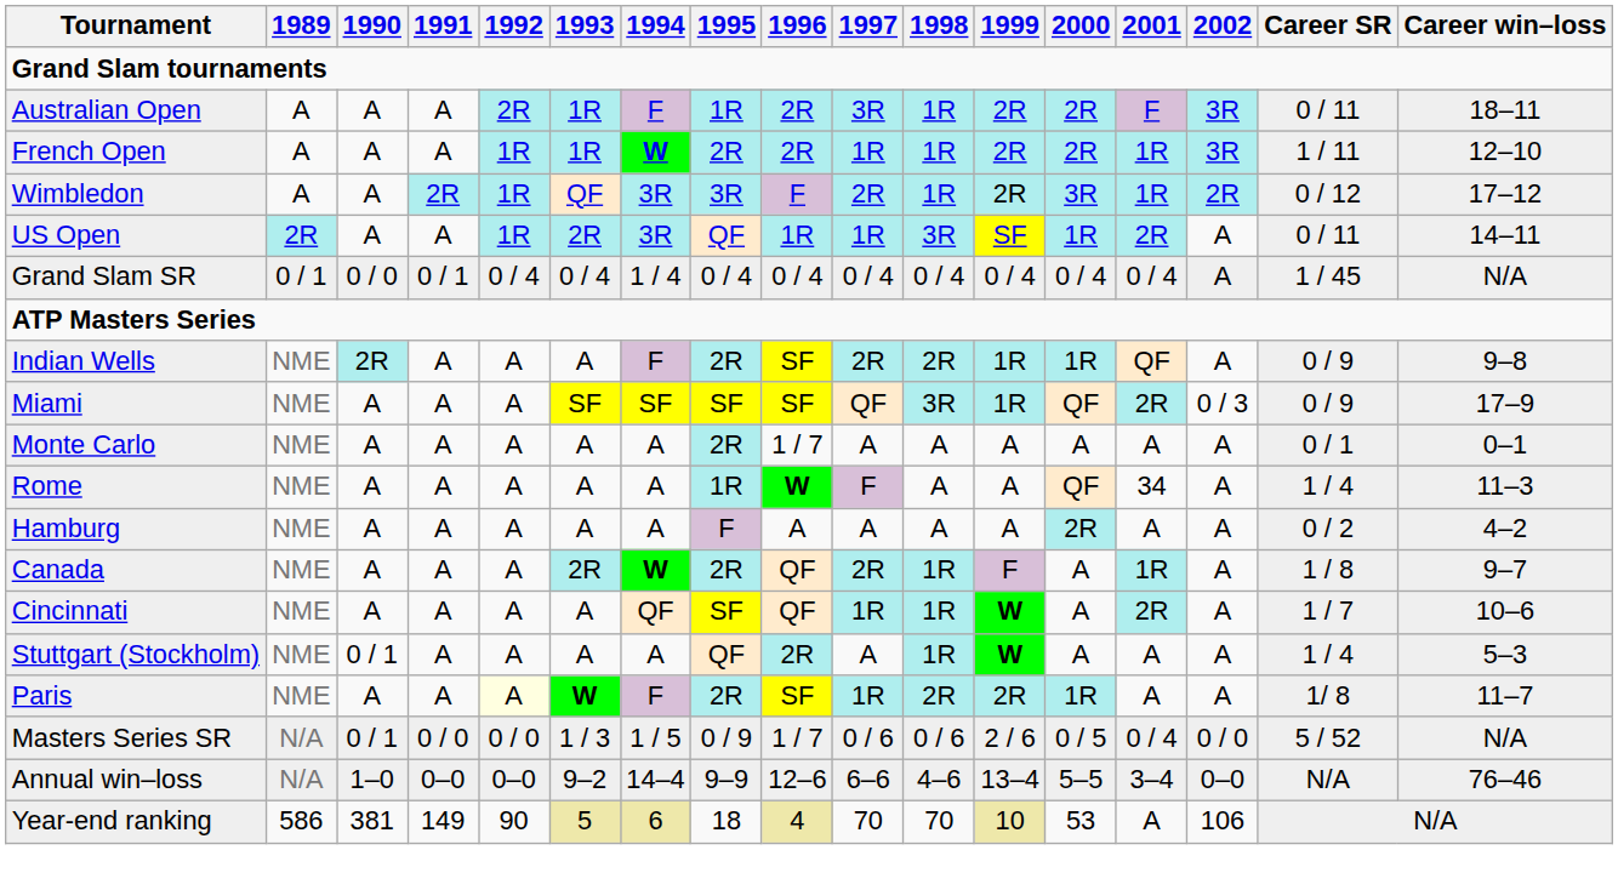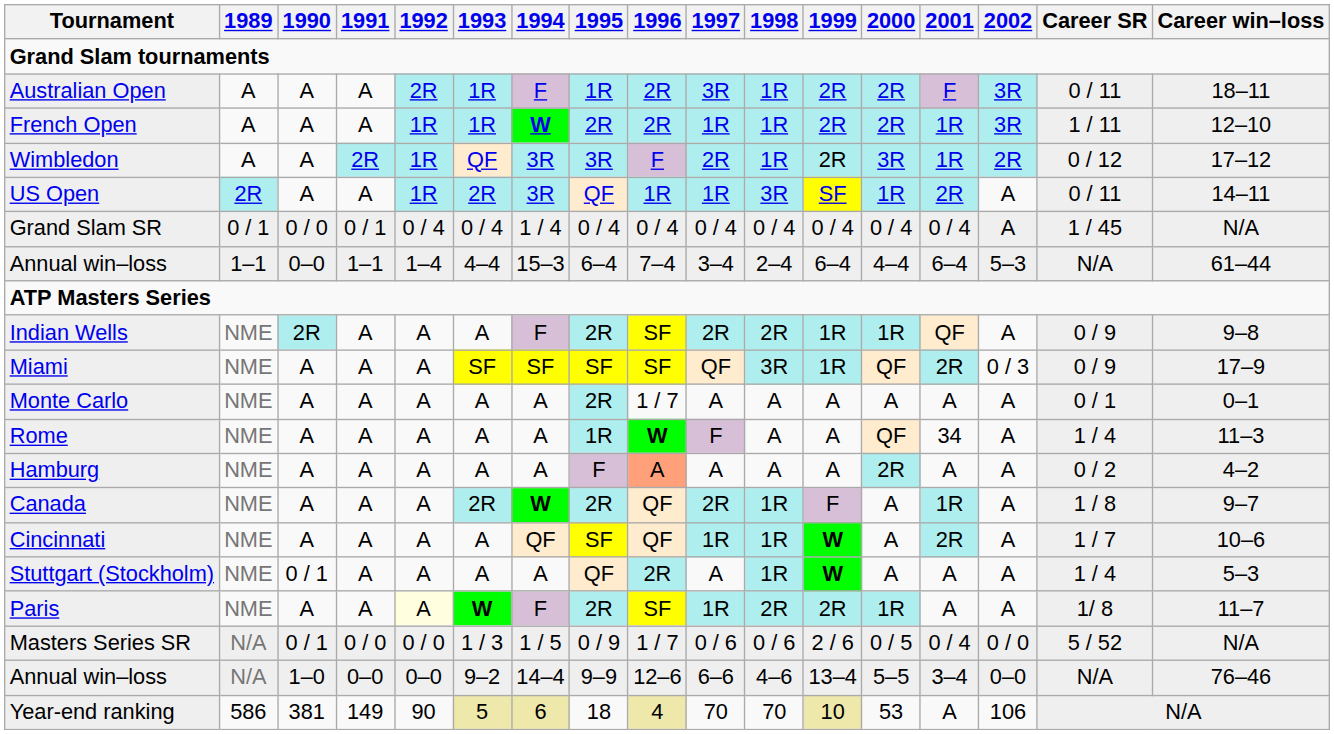 <table class="wikitable">
 <tr>
 <th>Tournament</th>
 <th><a href='#'>1989</a></th>
 <th><a href='#'>1990</a></th>
 <th><a href='#'>1991</a></th>
 <th><a href='#'>1992</a></th>
 <th><a href='#'>1993</a></th>
 <th><a href='#'>1994</a></th>
 <th><a href='#'>1995</a></th>
 <th><a href='#'>1996</a></th>
 <th><a href='#'>1997</a></th>
 <th><a href='#'>1998</a></th>
 <th><a href='#'>1999</a></th>
 <th><a href='#'>2000</a></th>
 <th><a href='#'>2001</a></th>
 <th><a href='#'>2002</a></th>
 <th>Career SR</th>
 <th>Career win–loss</th>
 </tr>
 <tr>
 <td colspan="17"><strong>Grand Slam tournaments</strong></td>
 </tr>
 <tr>
 <td bgcolor="#efefef"><a href='#'>Australian Open</a></td>
 <td align="center">A</td>
 <td align="center">A</td>
 <td align="center">A</td>
 <td align="center" style="background:#afeeee;"><a href='#'>2R</a></td>
 <td align="center" style="background:#afeeee;"><a href='#'>1R</a></td>
 <td align="center" style="background:#D8BFD8;"><a href='#'>F</a></td>
 <td align="center" style="background:#afeeee;"><a href='#'>1R</a></td>
 <td align="center" style="background:#afeeee;"><a href='#'>2R</a></td>
 <td align="center" style="background:#afeeee;"><a href='#'>3R</a></td>
 <td align="center" style="background:#afeeee;"><a href='#'>1R</a></td>
 <td align="center" style="background:#afeeee;"><a href='#'>2R</a></td>
 <td align="center" style="background:#afeeee;"><a href='#'>2R</a></td>
 <td align="center" style="background:#D8BFD8;"><a href='#'>F</a></td>
 <td align="center" style="background:#afeeee;"><a href='#'>3R</a></td>
 <td align="center" style="background:#EFEFEF;">0 / 11</td>
 <td align="center" style="background:#EFEFEF;">18–11</td>
 </tr>
 <tr>
 <td bgcolor="#efefef"><a href='#'>French Open</a></td>
 <td align="center">A</td>
 <td align="center">A</td>
 <td align="center">A</td>
 <td align="center" style="background:#afeeee;"><a href='#'>1R</a></td>
 <td align="center" style="background:#afeeee;"><a href='#'>1R</a></td>
 <td align="center" style="background:#00ff00;"><a href='#'><strong>W</strong></a></td>
 <td align="center" style="background:#afeeee;"><a href='#'>2R</a></td>
 <td align="center" style="background:#afeeee;"><a href='#'>2R</a></td>
 <td align="center" style="background:#afeeee;"><a href='#'>1R</a></td>
 <td align="center" style="background:#afeeee;"><a href='#'>1R</a></td>
 <td align="center" style="background:#afeeee;"><a href='#'>2R</a></td>
 <td align="center" style="background:#afeeee;"><a href='#'>2R</a></td>
 <td align="center" style="background:#afeeee;"><a href='#'>1R</a></td>
 <td align="center" style="background:#afeeee;"><a href='#'>3R</a></td>
 <td align="center" style="background:#EFEFEF;">1 / 11</td>
 <td align="center" style="background:#EFEFEF;">12–10</td>
 </tr>
 <tr>
 <td bgcolor="#efefef"><a href='#'>Wimbledon</a></td>
 <td align="center">A</td>
 <td align="center">A</td>
 <td align="center" style="background:#afeeee;"><a href='#'>2R</a></td>
 <td align="center" style="background:#afeeee;"><a href='#'>1R</a></td>
 <td align="center" style="background:#ffebcd;"><a href='#'>QF</a></td>
 <td align="center" style="background:#afeeee;"><a href='#'>3R</a></td>
 <td align="center" style="background:#afeeee;"><a href='#'>3R</a></td>
 <td align="center" style="background:#D8BFD8;"><a href='#'>F</a></td>
 <td align="center" style="background:#afeeee;"><a href='#'>2R</a></td>
 <td align="center" style="background:#afeeee;"><a href='#'>1R</a></td>
 <td align="center" style="background:#afeeee;">2R</td>
 <td align="center" style="background:#afeeee;"><a href='#'>3R</a></td>
 <td align="center" style="background:#afeeee;"><a href='#'>1R</a></td>
 <td align="center" style="background:#afeeee;"><a href='#'>2R</a></td>
 <td align="center" style="background:#EFEFEF;">0 / 12</td>
 <td align="center" style="background:#EFEFEF;">17–12</td>
 </tr>
 <tr>
 <td bgcolor="#efefef"><a href='#'>US Open</a></td>
 <td align="center" style="background:#afeeee;"><a href='#'>2R</a></td>
 <td align="center">A</td>
 <td align="center">A</td>
 <td align="center" style="background:#afeeee;"><a href='#'>1R</a></td>
 <td align="center" style="background:#afeeee;"><a href='#'>2R</a></td>
 <td align="center" style="background:#afeeee;"><a href='#'>3R</a></td>
 <td align="center" style="background:#ffebcd;"><a href='#'>QF</a></td>
 <td align="center" style="background:#afeeee;"><a href='#'>1R</a></td>
 <td align="center" style="background:#afeeee;"><a href='#'>1R</a></td>
 <td align="center" style="background:#afeeee;"><a href='#'>3R</a></td>
 <td align="center" style="background:yellow;"><a href='#'>SF</a></td>
 <td align="center" style="background:#afeeee;"><a href='#'>1R</a></td>
 <td align="center" style="background:#afeeee;"><a href='#'>2R</a></td>
 <td align="center">A</td>
 <td align="center" style="background:#EFEFEF;">0 / 11</td>
 <td align="center" style="background:#EFEFEF;">14–11</td>
 </tr>
 <tr bgcolor="#efefef">
 <td>Grand Slam SR</td>
 <td align="center">0 / 1</td>
 <td align="center">0 / 0</td>
 <td align="center">0 / 1</td>
 <td align="center">0 / 4</td>
 <td align="center">0 / 4</td>
 <td align="center">1 / 4</td>
 <td align="center">0 / 4</td>
 <td align="center">0 / 4</td>
 <td align="center">0 / 4</td>
 <td align="center">0 / 4</td>
 <td align="center">0 / 4</td>
 <td align="center">0 / 4</td>
 <td align="center">0 / 4</td>
 <td align="center">A</td>
 <td align="center">1 / 45</td>
 <td align="center" style="background:#EFEFEF;">N/A</td>
 </tr>
 <tr>
+<td style="background:#EFEFEF;">Annual win–loss</td>
+<td align="center" style="background:#EFEFEF;">1–1</td>
+<td align="center" style="background:#EFEFEF;">0–0</td>
+<td align="center" style="background:#EFEFEF;">1–1</td>
+<td align="center" style="background:#EFEFEF;">1–4</td>
+<td align="center" style="background:#EFEFEF;">4–4</td>
+<td align="center" style="background:#EFEFEF;">15–3</td>
+<td align="center" style="background:#EFEFEF;">6–4</td>
+<td align="center" style="background:#EFEFEF;">7–4</td>
+<td align="center" style="background:#EFEFEF;">3–4</td>
+<td align="center" style="background:#EFEFEF;">2–4</td>
+<td align="center" style="background:#EFEFEF;">6–4</td>
+<td align="center" style="background:#EFEFEF;">4–4</td>
+<td align="center" style="background:#EFEFEF;">6–4</td>
+<td align="center" style="background:#EFEFEF;">5–3</td>
+<td align="center" style="background:#EFEFEF;">N/A</td>
+<td align="center" style="background:#EFEFEF;">61–44</td>
+</tr>
+<tr>
 <td colspan="17"><strong>ATP Masters Series</strong></td>
 </tr>
 <tr>
 <td style="background:#EFEFEF;"><a href='#'>Indian Wells</a></td>
 <td align="center" colspan="1" style="color:#767676;">NME</td>
 <td align="center" style="background:#afeeee;">2R</td>
 <td align="center">A</td>
 <td align="center">A</td>
 <td align="center">A</td>
 <td align="center" style="background:#D8BFD8;">F</td>
 <td align="center" style="background:#afeeee;">2R</td>
 <td align="center" style="background:yellow;">SF</td>
 <td align="center" style="background:#afeeee;">2R</td>
 <td align="center" style="background:#afeeee;">2R</td>
 <td align="center" style="background:#afeeee;">1R</td>
 <td align="center" style="background:#afeeee;">1R</td>
 <td align="center" style="background:#ffebcd;">QF</td>
 <td align="center">A</td>
 <td align="center" style="background:#EFEFEF;">0 / 9</td>
 <td align="center" style="background:#EFEFEF;">9–8</td>
 </tr>
 <tr>
 <td style="background:#EFEFEF;"><a href='#'>Miami</a></td>
 <td align="center" colspan="1" style="color:#767676;">NME</td>
 <td align="center">A</td>
 <td align="center">A</td>
 <td align="center">A</td>
 <td align="center" style="background:yellow;">SF</td>
 <td align="center" style="background:yellow;">SF</td>
 <td align="center" style="background:yellow;">SF</td>
 <td align="center" style="background:yellow;">SF</td>
 <td align="center" style="background:#ffebcd;">QF</td>
 <td align="center" style="background:#afeeee;">3R</td>
 <td align="center" style="background:#afeeee;">1R</td>
 <td align="center" style="background:#ffebcd;">QF</td>
 <td align="center" style="background:#afeeee;">2R</td>
 <td align="center">0 / 3</td>
 <td align="center" style="background:#EFEFEF;">0 / 9</td>
 <td align="center" style="background:#EFEFEF;">17–9</td>
 </tr>
 <tr>
 <td style="background:#EFEFEF;"><a href='#'>Monte Carlo</a></td>
 <td align="center" colspan="1" style="color:#767676;">NME</td>
 <td align="center">A</td>
 <td align="center">A</td>
 <td align="center">A</td>
 <td align="center">A</td>
 <td align="center">A</td>
 <td align="center" style="background:#afeeee;">2R</td>
 <td align="center">1 / 7</td>
 <td align="center">A</td>
 <td align="center">A</td>
 <td align="center">A</td>
 <td align="center">A</td>
 <td align="center">A</td>
 <td align="center">A</td>
 <td align="center" style="background:#EFEFEF;">0 / 1</td>
 <td align="center" style="background:#EFEFEF;">0–1</td>
 </tr>
 <tr>
 <td style="background:#EFEFEF;"><a href='#'>Rome</a></td>
 <td align="center" colspan="1" style="color:#767676;">NME</td>
 <td align="center">A</td>
 <td align="center">A</td>
 <td align="center">A</td>
 <td align="center">A</td>
 <td align="center">A</td>
 <td align="center" style="background:#afeeee;">1R</td>
 <td align="center" style="background:#00ff00;"><strong>W</strong></td>
 <td align="center" style="background:#D8BFD8;">F</td>
 <td align="center">A</td>
 <td align="center">A</td>
 <td align="center" style="background:#ffebcd;">QF</td>
 <td align="center">34</td>
 <td align="center">A</td>
 <td align="center" style="background:#EFEFEF;">1 / 4</td>
 <td align="center" style="background:#EFEFEF;">11–3</td>
 </tr>
 <tr>
 <td style="background:#EFEFEF;"><a href='#'>Hamburg</a></td>
 <td align="center" colspan="1" style="color:#767676;">NME</td>
 <td align="center">A</td>
 <td align="center">A</td>
 <td align="center">A</td>
 <td align="center">A</td>
 <td align="center">A</td>
 <td align="center" style="background:#D8BFD8;">F</td>
-<td align="center">A</td>
+<td align="center" style="background: lightsalmon;">A</td>
 <td align="center">A</td>
 <td align="center">A</td>
 <td align="center">A</td>
 <td align="center" style="background:#afeeee;">2R</td>
 <td align="center">A</td>
 <td align="center">A</td>
 <td align="center" style="background:#EFEFEF;">0 / 2</td>
 <td align="center" style="background:#EFEFEF;">4–2</td>
 </tr>
 <tr>
 <td style="background:#EFEFEF;"><a href='#'>Canada</a></td>
 <td align="center" colspan="1" style="color:#767676;">NME</td>
 <td align="center">A</td>
 <td align="center">A</td>
 <td align="center">A</td>
 <td align="center" style="background:#afeeee;">2R</td>
 <td align="center" style="background:#00ff00;"><strong>W</strong></td>
 <td align="center" style="background:#afeeee;">2R</td>
 <td align="center" style="background:#ffebcd;">QF</td>
 <td align="center" style="background:#afeeee;">2R</td>
 <td align="center" style="background:#afeeee;">1R</td>
 <td align="center" style="background:#D8BFD8;">F</td>
 <td align="center">A</td>
 <td align="center" style="background:#afeeee;">1R</td>
 <td align="center">A</td>
 <td align="center" style="background:#EFEFEF;">1 / 8</td>
 <td align="center" style="background:#EFEFEF;">9–7</td>
 </tr>
 <tr>
 <td style="background:#EFEFEF;"><a href='#'>Cincinnati</a></td>
 <td align="center" colspan="1" style="color:#767676;">NME</td>
 <td align="center">A</td>
 <td align="center">A</td>
 <td align="center">A</td>
 <td align="center">A</td>
 <td align="center" style="background:#ffebcd;">QF</td>
 <td align="center" style="background:yellow;">SF</td>
 <td align="center" style="background:#ffebcd;">QF</td>
 <td align="center" style="background:#afeeee;">1R</td>
 <td align="center" style="background:#afeeee;">1R</td>
 <td align="center" style="background:#00ff00;"><strong>W</strong></td>
 <td align="center">A</td>
 <td align="center" style="background:#afeeee;">2R</td>
 <td align="center">A</td>
 <td align="center" style="background:#EFEFEF;">1 / 7</td>
 <td align="center" style="background:#EFEFEF;">10–6</td>
 </tr>
 <tr>
 <td style="background:#EFEFEF;"><a href='#'>Stuttgart (Stockholm)</a></td>
 <td align="center" colspan="1" style="color:#767676;">NME</td>
 <td align="center">0 / 1</td>
 <td align="center">A</td>
 <td align="center">A</td>
 <td align="center">A</td>
 <td align="center">A</td>
 <td align="center" style="background:#ffebcd;">QF</td>
 <td align="center" style="background:#afeeee;">2R</td>
 <td align="center">A</td>
 <td align="center" style="background:#afeeee;">1R</td>
 <td align="center" style="background:#00ff00;"><strong>W</strong></td>
 <td align="center">A</td>
 <td align="center">A</td>
 <td align="center">A</td>
 <td align="center" style="background:#EFEFEF;">1 / 4</td>
 <td align="center" style="background:#EFEFEF;">5–3</td>
 </tr>
 <tr>
 <td style="background:#EFEFEF;"><a href='#'>Paris</a></td>
 <td align="center" colspan="1" style="color:#767676;">NME</td>
 <td align="center">A</td>
 <td align="center">A</td>
 <td align="center" style="background: lightyellow;">A</td>
 <td align="center" style="background:#00ff00;"><strong>W</strong></td>
 <td align="center" style="background:#D8BFD8;">F</td>
 <td align="center" style="background:#afeeee;">2R</td>
 <td align="center" style="background:yellow;">SF</td>
 <td align="center" style="background:#afeeee;">1R</td>
 <td align="center" style="background:#afeeee;">2R</td>
 <td align="center" style="background:#afeeee;">2R</td>
 <td align="center" style="background:#afeeee;">1R</td>
 <td align="center">A</td>
 <td align="center">A</td>
 <td align="center" style="background:#EFEFEF;">1/ 8</td>
 <td align="center" style="background:#EFEFEF;">11–7</td>
 </tr>
 <tr bgcolor="#efefef">
 <td>Masters Series SR</td>
 <td align="center" colspan="1" style="color:#767676;">N/A</td>
 <td align="center">0 / 1</td>
 <td align="center">0 / 0</td>
 <td align="center">0 / 0</td>
 <td align="center">1 / 3</td>
 <td align="center">1 / 5</td>
 <td align="center">0 / 9</td>
 <td align="center">1 / 7</td>
 <td align="center">0 / 6</td>
 <td align="center">0 / 6</td>
 <td align="center">2 / 6</td>
 <td align="center">0 / 5</td>
 <td align="center">0 / 4</td>
 <td align="center">0 / 0</td>
 <td align="center">5 / 52</td>
 <td align="center" style="background:#EFEFEF;">N/A</td>
 </tr>
 <tr bgcolor="#efefef">
 <td style="background:#EFEFEF;">Annual win–loss</td>
 <td align="center" colspan="1" style="color:#767676;">N/A</td>
 <td align="center" style="background:#EFEFEF;">1–0</td>
 <td align="center" style="background:#EFEFEF;">0–0</td>
 <td align="center" style="background:#EFEFEF;">0–0</td>
 <td align="center" style="background:#EFEFEF;">9–2</td>
 <td align="center" style="background:#EFEFEF;">14–4</td>
 <td align="center" style="background:#EFEFEF;">9–9</td>
 <td align="center" style="background:#EFEFEF;">12–6</td>
 <td align="center" style="background:#EFEFEF;">6–6</td>
 <td align="center" style="background:#EFEFEF;">4–6</td>
 <td align="center" style="background:#EFEFEF;">13–4</td>
 <td align="center" style="background:#EFEFEF;">5–5</td>
 <td align="center" style="background:#EFEFEF;">3–4</td>
 <td align="center" style="background:#EFEFEF;">0–0</td>
 <td align="center" style="background:#EFEFEF;">N/A</td>
 <td align="center" style="background:#EFEFEF;">76–46</td>
 </tr>
 <tr>
 <td style="background:#EFEFEF;">Year-end ranking</td>
 <td align="center">586</td>
 <td align="center">381</td>
 <td align="center">149</td>
 <td align="center">90</td>
 <td align="center" style="background:#EEE8AA;">5</td>
 <td align="center" style="background:#EEE8AA;">6</td>
 <td align="center">18</td>
 <td align="center" style="background:#EEE8AA;">4</td>
 <td align="center">70</td>
 <td align="center">70</td>
 <td align="center" style="background:#EEE8AA;">10</td>
 <td align="center">53</td>
 <td align="center">A</td>
 <td align="center">106</td>
 <td colspan=2 align="center" style="background:#EFEFEF;">N/A</td>
 </tr>
 </table>
